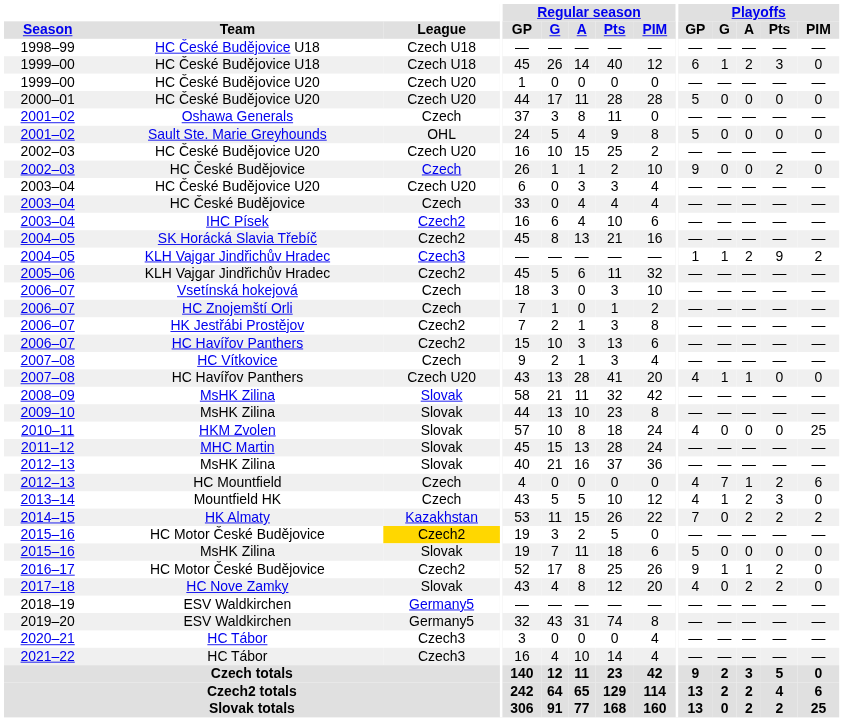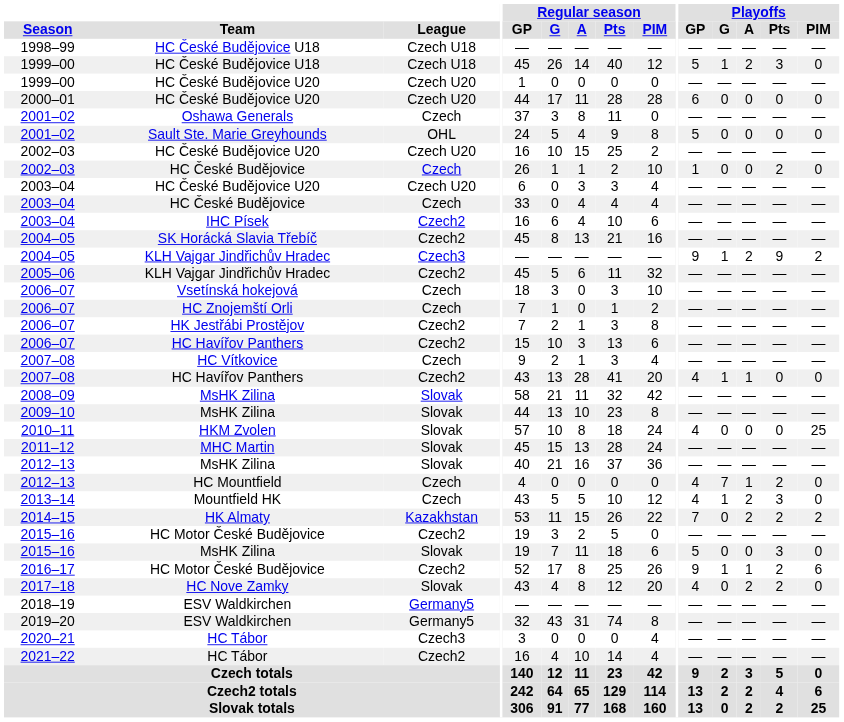 <table border="0" cellpadding="1" cellspacing="0" style="text-align:center; width:60em">
 <tr bgcolor="#e0e0e0">
 <th colspan="3" bgcolor="#ffffff"></th>
 <th rowspan="99" bgcolor="#ffffff"></th>
 <th colspan="5"><a href='#'>Regular season</a></th>
 <th rowspan="99" bgcolor="#ffffff"></th>
 <th colspan="5"><a href='#'>Playoffs</a></th>
 </tr>
 <tr bgcolor="#e0e0e0">
 <th><a href='#'>Season</a></th>
 <th>Team</th>
 <th>League</th>
 <th>GP</th>
 <th><a href='#'>G</a></th>
 <th><a href='#'>A</a></th>
 <th><a href='#'>Pts</a></th>
 <th><a href='#'>PIM</a></th>
 <th>GP</th>
 <th>G</th>
 <th>A</th>
 <th>Pts</th>
 <th>PIM</th>
 </tr>
 <tr>
 <td>1998–99</td>
 <td><a href='#'>HC České Budějovice</a> U18</td>
 <td>Czech U18</td>
 <td>—</td>
 <td>—</td>
 <td>—</td>
 <td>—</td>
 <td>—</td>
 <td>—</td>
 <td>—</td>
 <td>—</td>
 <td>—</td>
 <td>—</td>
 </tr>
 <tr bgcolor="#f0f0f0">
 <td>1999–00</td>
 <td>HC České Budějovice U18</td>
 <td>Czech U18</td>
 <td>45</td>
 <td>26</td>
 <td>14</td>
 <td>40</td>
 <td>12</td>
-<td>6</td>
+<td>5</td>
 <td>1</td>
 <td>2</td>
 <td>3</td>
 <td>0</td>
 </tr>
 <tr>
 <td>1999–00</td>
 <td>HC České Budějovice U20</td>
 <td>Czech U20</td>
 <td>1</td>
 <td>0</td>
 <td>0</td>
 <td>0</td>
 <td>0</td>
 <td>—</td>
 <td>—</td>
 <td>—</td>
 <td>—</td>
 <td>—</td>
 </tr>
 <tr bgcolor="#f0f0f0">
 <td>2000–01</td>
 <td>HC České Budějovice U20</td>
 <td>Czech U20</td>
 <td>44</td>
 <td>17</td>
 <td>11</td>
 <td>28</td>
 <td>28</td>
-<td>5</td>
+<td>6</td>
 <td>0</td>
 <td>0</td>
 <td>0</td>
 <td>0</td>
 </tr>
 <tr>
 <td><a href='#'>2001–02</a></td>
 <td><a href='#'>Oshawa Generals</a></td>
 <td>Czech</td>
 <td>37</td>
 <td>3</td>
 <td>8</td>
 <td>11</td>
 <td>0</td>
 <td>—</td>
 <td>—</td>
 <td>—</td>
 <td>—</td>
 <td>—</td>
 </tr>
 <tr bgcolor="#f0f0f0">
 <td><a href='#'>2001–02</a></td>
 <td><a href='#'>Sault Ste. Marie Greyhounds</a></td>
 <td>OHL</td>
 <td>24</td>
 <td>5</td>
 <td>4</td>
 <td>9</td>
 <td>8</td>
 <td>5</td>
 <td>0</td>
 <td>0</td>
 <td>0</td>
 <td>0</td>
 </tr>
 <tr>
 <td>2002–03</td>
 <td>HC České Budějovice U20</td>
 <td>Czech U20</td>
 <td>16</td>
 <td>10</td>
 <td>15</td>
 <td>25</td>
 <td>2</td>
 <td>—</td>
 <td>—</td>
 <td>—</td>
 <td>—</td>
 <td>—</td>
 </tr>
 <tr bgcolor="#f0f0f0">
 <td><a href='#'>2002–03</a></td>
 <td>HC České Budějovice</td>
 <td><a href='#'>Czech</a></td>
 <td>26</td>
 <td>1</td>
 <td>1</td>
 <td>2</td>
 <td>10</td>
-<td>9</td>
+<td>1</td>
 <td>0</td>
 <td>0</td>
 <td>2</td>
 <td>0</td>
 </tr>
 <tr>
 <td>2003–04</td>
 <td>HC České Budějovice U20</td>
 <td>Czech U20</td>
 <td>6</td>
 <td>0</td>
 <td>3</td>
 <td>3</td>
 <td>4</td>
 <td>—</td>
 <td>—</td>
 <td>—</td>
 <td>—</td>
 <td>—</td>
 </tr>
 <tr bgcolor="#f0f0f0">
 <td><a href='#'>2003–04</a></td>
 <td>HC České Budějovice</td>
 <td>Czech</td>
 <td>33</td>
 <td>0</td>
 <td>4</td>
 <td>4</td>
 <td>4</td>
 <td>—</td>
 <td>—</td>
 <td>—</td>
 <td>—</td>
 <td>—</td>
 </tr>
 <tr>
 <td><a href='#'>2003–04</a></td>
 <td><a href='#'>IHC Písek</a></td>
 <td><a href='#'>Czech2</a></td>
 <td>16</td>
 <td>6</td>
 <td>4</td>
 <td>10</td>
 <td>6</td>
 <td>—</td>
 <td>—</td>
 <td>—</td>
 <td>—</td>
 <td>—</td>
 </tr>
 <tr bgcolor="#f0f0f0">
 <td><a href='#'>2004–05</a></td>
 <td><a href='#'>SK Horácká Slavia Třebíč</a></td>
 <td>Czech2</td>
 <td>45</td>
 <td>8</td>
 <td>13</td>
 <td>21</td>
 <td>16</td>
 <td>—</td>
 <td>—</td>
 <td>—</td>
 <td>—</td>
 <td>—</td>
 </tr>
 <tr>
 <td><a href='#'>2004–05</a></td>
 <td><a href='#'>KLH Vajgar Jindřichův Hradec</a></td>
 <td><a href='#'>Czech3</a></td>
 <td>—</td>
 <td>—</td>
 <td>—</td>
 <td>—</td>
 <td>—</td>
-<td>1</td>
+<td>9</td>
 <td>1</td>
 <td>2</td>
 <td>9</td>
 <td>2</td>
 </tr>
 <tr bgcolor="#f0f0f0">
 <td><a href='#'>2005–06</a></td>
 <td>KLH Vajgar Jindřichův Hradec</td>
 <td>Czech2</td>
 <td>45</td>
 <td>5</td>
 <td>6</td>
 <td>11</td>
 <td>32</td>
 <td>—</td>
 <td>—</td>
 <td>—</td>
 <td>—</td>
 <td>—</td>
 </tr>
 <tr>
 <td><a href='#'>2006–07</a></td>
 <td><a href='#'>Vsetínská hokejová</a></td>
 <td>Czech</td>
 <td>18</td>
 <td>3</td>
 <td>0</td>
 <td>3</td>
 <td>10</td>
 <td>—</td>
 <td>—</td>
 <td>—</td>
 <td>—</td>
 <td>—</td>
 </tr>
 <tr bgcolor="#f0f0f0">
 <td><a href='#'>2006–07</a></td>
 <td><a href='#'>HC Znojemští Orli</a></td>
 <td>Czech</td>
 <td>7</td>
 <td>1</td>
 <td>0</td>
 <td>1</td>
 <td>2</td>
 <td>—</td>
 <td>—</td>
 <td>—</td>
 <td>—</td>
 <td>—</td>
 </tr>
 <tr>
 <td><a href='#'>2006–07</a></td>
 <td><a href='#'>HK Jestřábi Prostějov</a></td>
 <td>Czech2</td>
 <td>7</td>
 <td>2</td>
 <td>1</td>
 <td>3</td>
 <td>8</td>
 <td>—</td>
 <td>—</td>
 <td>—</td>
 <td>—</td>
 <td>—</td>
 </tr>
 <tr bgcolor="#f0f0f0">
 <td><a href='#'>2006–07</a></td>
 <td><a href='#'>HC Havířov Panthers</a></td>
 <td>Czech2</td>
 <td>15</td>
 <td>10</td>
 <td>3</td>
 <td>13</td>
 <td>6</td>
 <td>—</td>
 <td>—</td>
 <td>—</td>
 <td>—</td>
 <td>—</td>
 </tr>
 <tr>
 <td><a href='#'>2007–08</a></td>
 <td><a href='#'>HC Vítkovice</a></td>
 <td>Czech</td>
 <td>9</td>
 <td>2</td>
 <td>1</td>
 <td>3</td>
 <td>4</td>
 <td>—</td>
 <td>—</td>
 <td>—</td>
 <td>—</td>
 <td>—</td>
 </tr>
 <tr bgcolor="#f0f0f0">
 <td><a href='#'>2007–08</a></td>
 <td>HC Havířov Panthers</td>
-<td>Czech U20</td>
+<td>Czech2</td>
 <td>43</td>
 <td>13</td>
 <td>28</td>
 <td>41</td>
 <td>20</td>
 <td>4</td>
 <td>1</td>
 <td>1</td>
 <td>0</td>
 <td>0</td>
 </tr>
 <tr>
 <td><a href='#'>2008–09</a></td>
 <td><a href='#'>MsHK Zilina</a></td>
 <td><a href='#'>Slovak</a></td>
 <td>58</td>
 <td>21</td>
 <td>11</td>
 <td>32</td>
 <td>42</td>
 <td>—</td>
 <td>—</td>
 <td>—</td>
 <td>—</td>
 <td>—</td>
 </tr>
 <tr bgcolor="#f0f0f0">
 <td><a href='#'>2009–10</a></td>
 <td>MsHK Zilina</td>
 <td>Slovak</td>
 <td>44</td>
 <td>13</td>
 <td>10</td>
 <td>23</td>
 <td>8</td>
 <td>—</td>
 <td>—</td>
 <td>—</td>
 <td>—</td>
 <td>—</td>
 </tr>
 <tr>
 <td><a href='#'>2010–11</a></td>
 <td><a href='#'>HKM Zvolen</a></td>
 <td>Slovak</td>
 <td>57</td>
 <td>10</td>
 <td>8</td>
 <td>18</td>
 <td>24</td>
 <td>4</td>
 <td>0</td>
 <td>0</td>
 <td>0</td>
 <td>25</td>
 </tr>
 <tr bgcolor="#f0f0f0">
 <td><a href='#'>2011–12</a></td>
 <td><a href='#'>MHC Martin</a></td>
 <td>Slovak</td>
 <td>45</td>
 <td>15</td>
 <td>13</td>
 <td>28</td>
 <td>24</td>
 <td>—</td>
 <td>—</td>
 <td>—</td>
 <td>—</td>
 <td>—</td>
 </tr>
 <tr>
 <td><a href='#'>2012–13</a></td>
 <td>MsHK Zilina</td>
 <td>Slovak</td>
 <td>40</td>
 <td>21</td>
 <td>16</td>
 <td>37</td>
 <td>36</td>
 <td>—</td>
 <td>—</td>
 <td>—</td>
 <td>—</td>
 <td>—</td>
 </tr>
 <tr bgcolor="#f0f0f0">
 <td><a href='#'>2012–13</a></td>
 <td>HC Mountfield</td>
 <td>Czech</td>
 <td>4</td>
 <td>0</td>
 <td>0</td>
 <td>0</td>
 <td>0</td>
 <td>4</td>
 <td>7</td>
 <td>1</td>
 <td>2</td>
-<td>6</td>
+<td>0</td>
 </tr>
 <tr>
 <td><a href='#'>2013–14</a></td>
 <td>Mountfield HK</td>
 <td>Czech</td>
 <td>43</td>
 <td>5</td>
 <td>5</td>
 <td>10</td>
 <td>12</td>
 <td>4</td>
 <td>1</td>
 <td>2</td>
 <td>3</td>
 <td>0</td>
 </tr>
 <tr bgcolor="#f0f0f0">
 <td><a href='#'>2014–15</a></td>
 <td><a href='#'>HK Almaty</a></td>
 <td><a href='#'>Kazakhstan</a></td>
 <td>53</td>
 <td>11</td>
 <td>15</td>
 <td>26</td>
 <td>22</td>
 <td>7</td>
 <td>0</td>
 <td>2</td>
 <td>2</td>
 <td>2</td>
 </tr>
 <tr>
 <td><a href='#'>2015–16</a></td>
 <td>HC Motor České Budějovice</td>
-<td style="background: gold;">Czech2</td>
+<td>Czech2</td>
 <td>19</td>
 <td>3</td>
 <td>2</td>
 <td>5</td>
 <td>0</td>
 <td>—</td>
 <td>—</td>
 <td>—</td>
 <td>—</td>
 <td>—</td>
 </tr>
 <tr bgcolor="#f0f0f0">
 <td><a href='#'>2015–16</a></td>
 <td>MsHK Zilina</td>
 <td>Slovak</td>
 <td>19</td>
 <td>7</td>
 <td>11</td>
 <td>18</td>
 <td>6</td>
 <td>5</td>
 <td>0</td>
 <td>0</td>
-<td>0</td>
+<td>3</td>
 <td>0</td>
 </tr>
 <tr>
 <td><a href='#'>2016–17</a></td>
 <td>HC Motor České Budějovice</td>
 <td>Czech2</td>
 <td>52</td>
 <td>17</td>
 <td>8</td>
 <td>25</td>
 <td>26</td>
 <td>9</td>
 <td>1</td>
 <td>1</td>
 <td>2</td>
-<td>0</td>
+<td>6</td>
 </tr>
 <tr bgcolor="#f0f0f0">
 <td><a href='#'>2017–18</a></td>
 <td><a href='#'>HC Nove Zamky</a></td>
 <td>Slovak</td>
 <td>43</td>
 <td>4</td>
 <td>8</td>
 <td>12</td>
 <td>20</td>
 <td>4</td>
 <td>0</td>
 <td>2</td>
 <td>2</td>
 <td>0</td>
 </tr>
 <tr>
 <td>2018–19</td>
 <td>ESV Waldkirchen</td>
 <td><a href='#'>Germany5</a></td>
 <td>—</td>
 <td>—</td>
 <td>—</td>
 <td>—</td>
 <td>—</td>
 <td>—</td>
 <td>—</td>
 <td>—</td>
 <td>—</td>
 <td>—</td>
 </tr>
 <tr bgcolor="#f0f0f0">
 <td>2019–20</td>
 <td>ESV Waldkirchen</td>
 <td>Germany5</td>
 <td>32</td>
 <td>43</td>
 <td>31</td>
 <td>74</td>
 <td>8</td>
 <td>—</td>
 <td>—</td>
 <td>—</td>
 <td>—</td>
 <td>—</td>
 </tr>
 <tr>
 <td><a href='#'>2020–21</a></td>
 <td><a href='#'>HC Tábor</a></td>
 <td>Czech3</td>
 <td>3</td>
 <td>0</td>
 <td>0</td>
 <td>0</td>
 <td>4</td>
 <td>—</td>
 <td>—</td>
 <td>—</td>
 <td>—</td>
 <td>—</td>
 </tr>
 <tr bgcolor="#f0f0f0">
 <td><a href='#'>2021–22</a></td>
 <td>HC Tábor</td>
-<td>Czech3</td>
+<td>Czech2</td>
 <td>16</td>
 <td>4</td>
 <td>10</td>
 <td>14</td>
 <td>4</td>
 <td>—</td>
 <td>—</td>
 <td>—</td>
 <td>—</td>
 <td>—</td>
 </tr>
 <tr>
 </tr>
 <tr ALIGN="center" bgcolor="#e0e0e0">
 <th colspan="3">Czech totals</th>
 <th ALIGN="center">140</th>
 <th ALIGN="center">12</th>
 <th ALIGN="center">11</th>
 <th ALIGN="center">23</th>
 <th ALIGN="center">42</th>
 <th ALIGN="center">9</th>
 <th ALIGN="center">2</th>
 <th ALIGN="center">3</th>
 <th ALIGN="center">5</th>
 <th ALIGN="center">0</th>
 </tr>
 <tr>
 </tr>
 <tr ALIGN="center" bgcolor="#e0e0e0">
 <th colspan="3">Czech2 totals</th>
 <th ALIGN="center">242</th>
 <th ALIGN="center">64</th>
 <th ALIGN="center">65</th>
 <th ALIGN="center">129</th>
 <th ALIGN="center">114</th>
 <th ALIGN="center">13</th>
 <th ALIGN="center">2</th>
 <th ALIGN="center">2</th>
 <th ALIGN="center">4</th>
 <th ALIGN="center">6</th>
 </tr>
 <tr>
 </tr>
 <tr ALIGN="center" bgcolor="#e0e0e0">
 <th colspan="3">Slovak totals</th>
 <th ALIGN="center">306</th>
 <th ALIGN="center">91</th>
 <th ALIGN="center">77</th>
 <th ALIGN="center">168</th>
 <th ALIGN="center">160</th>
 <th ALIGN="center">13</th>
 <th ALIGN="center">0</th>
 <th ALIGN="center">2</th>
 <th ALIGN="center">2</th>
 <th ALIGN="center">25</th>
 </tr>
 </table>
